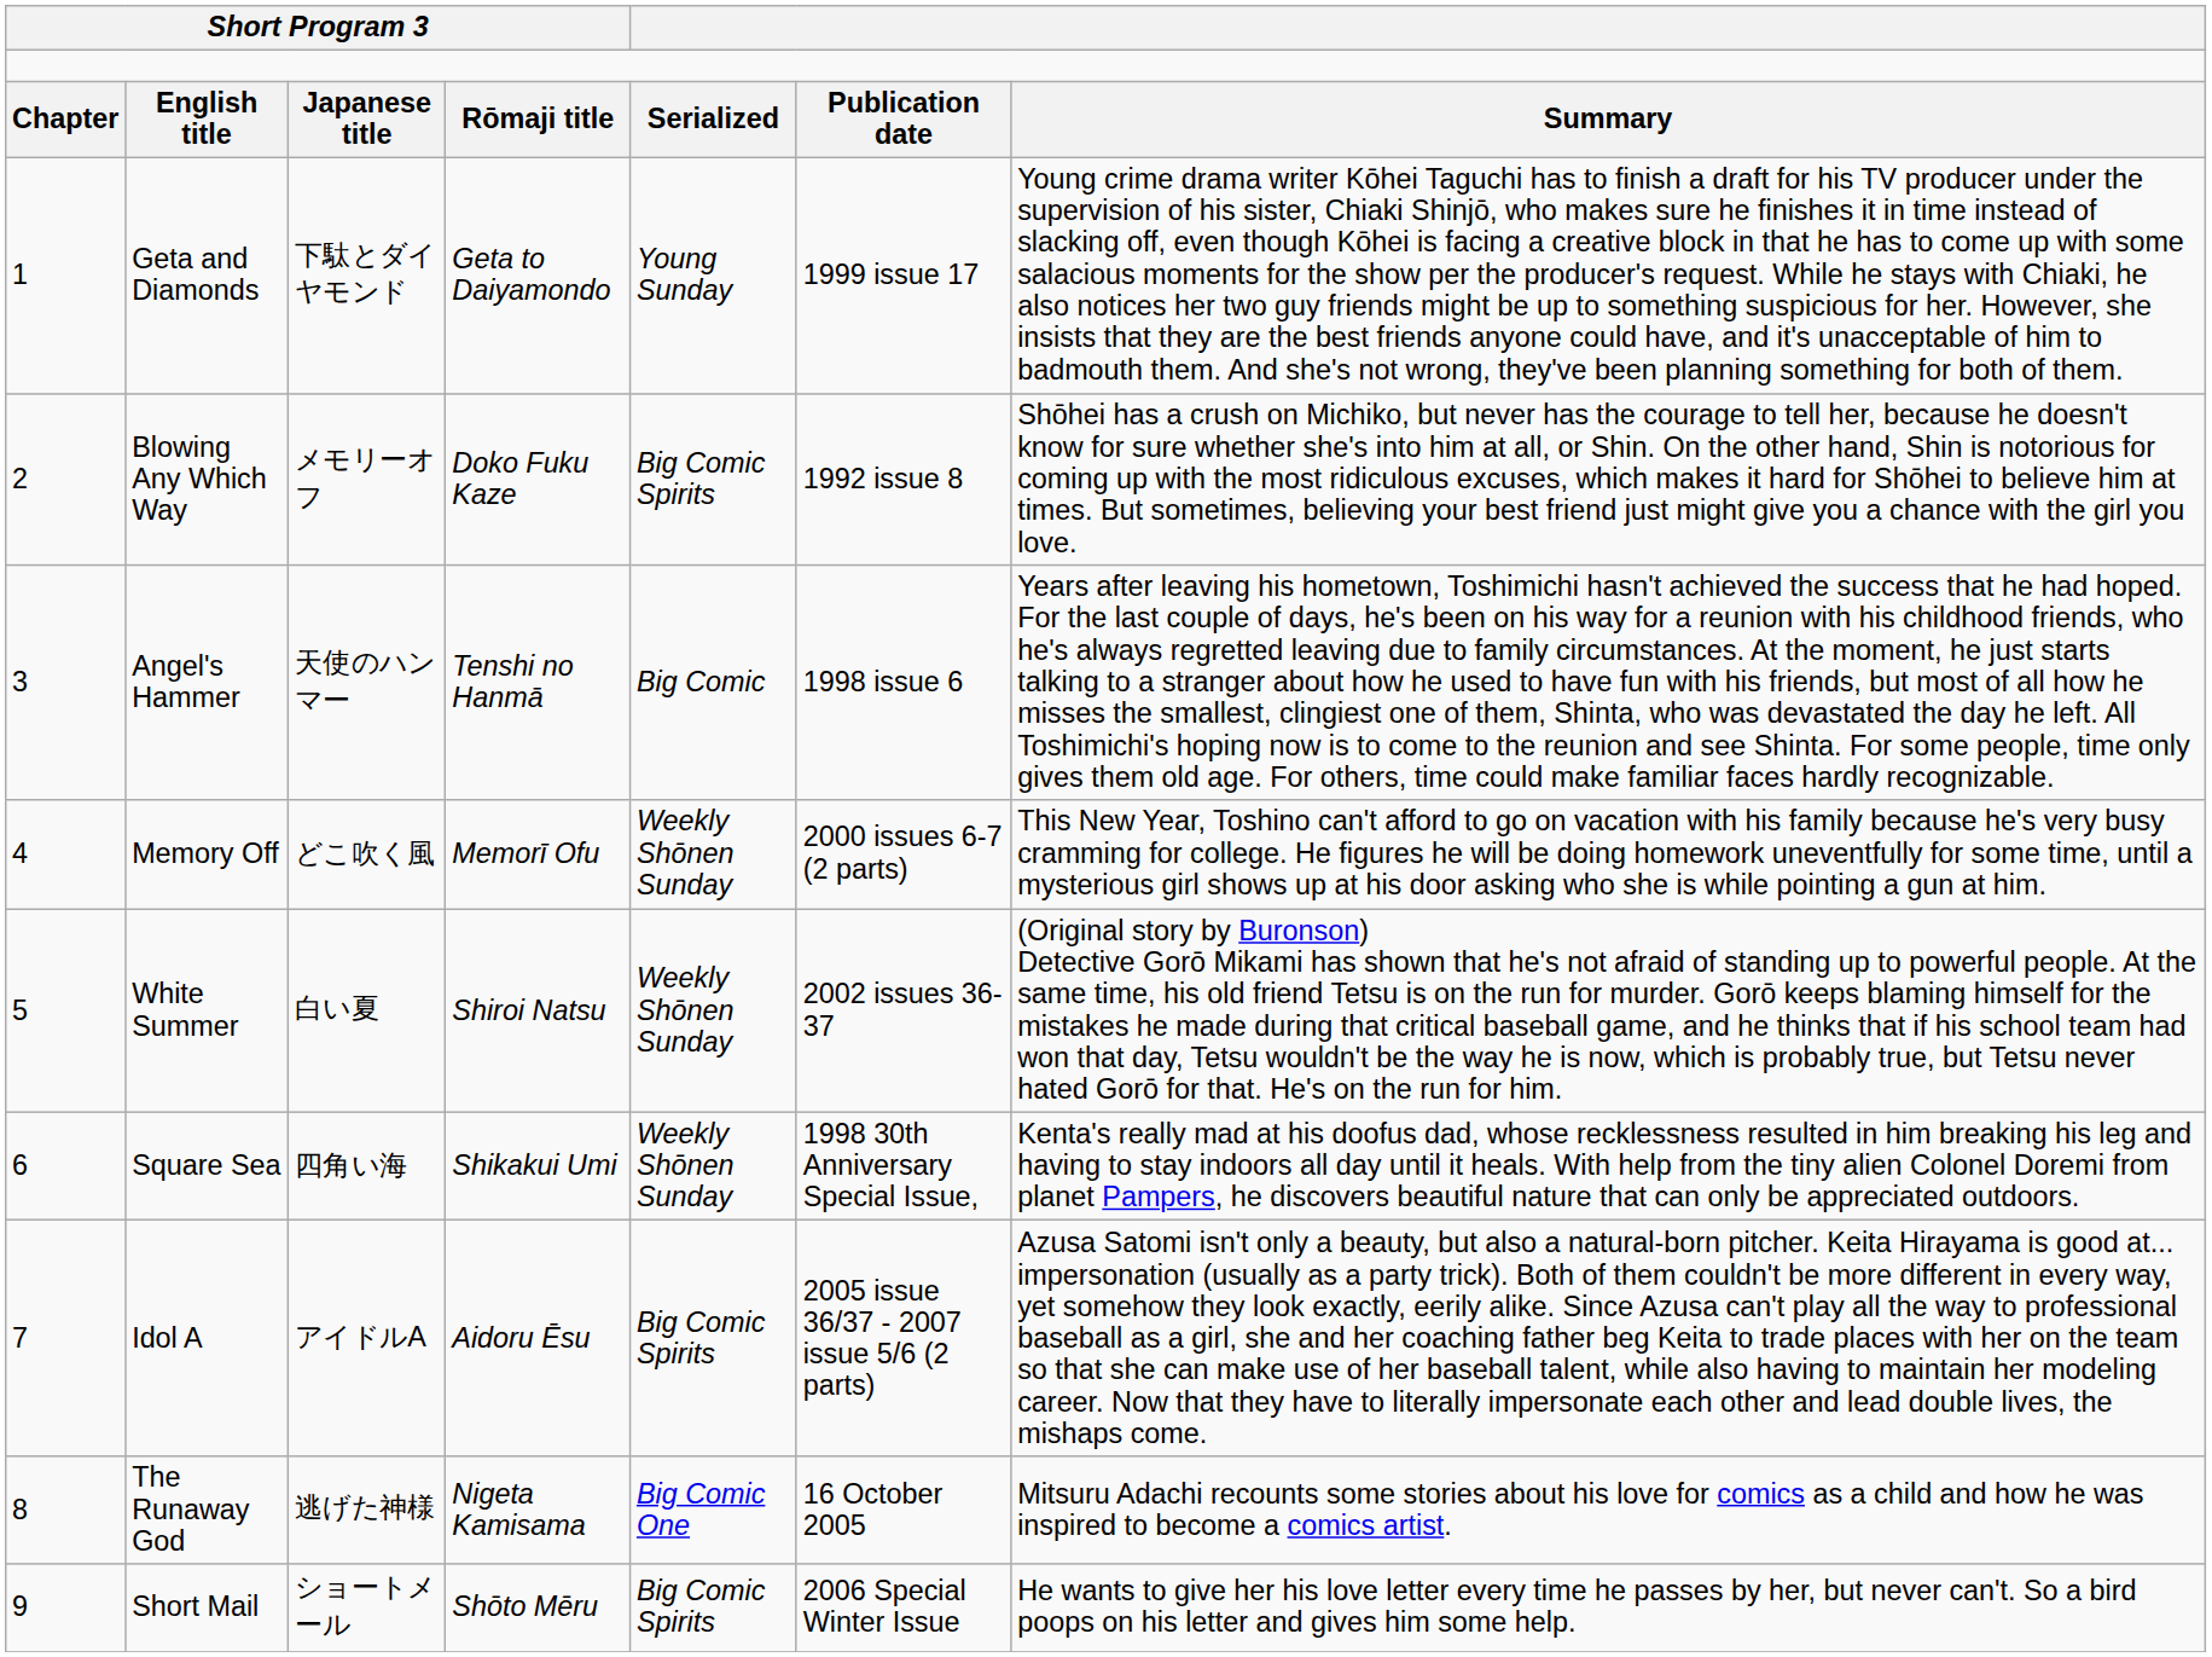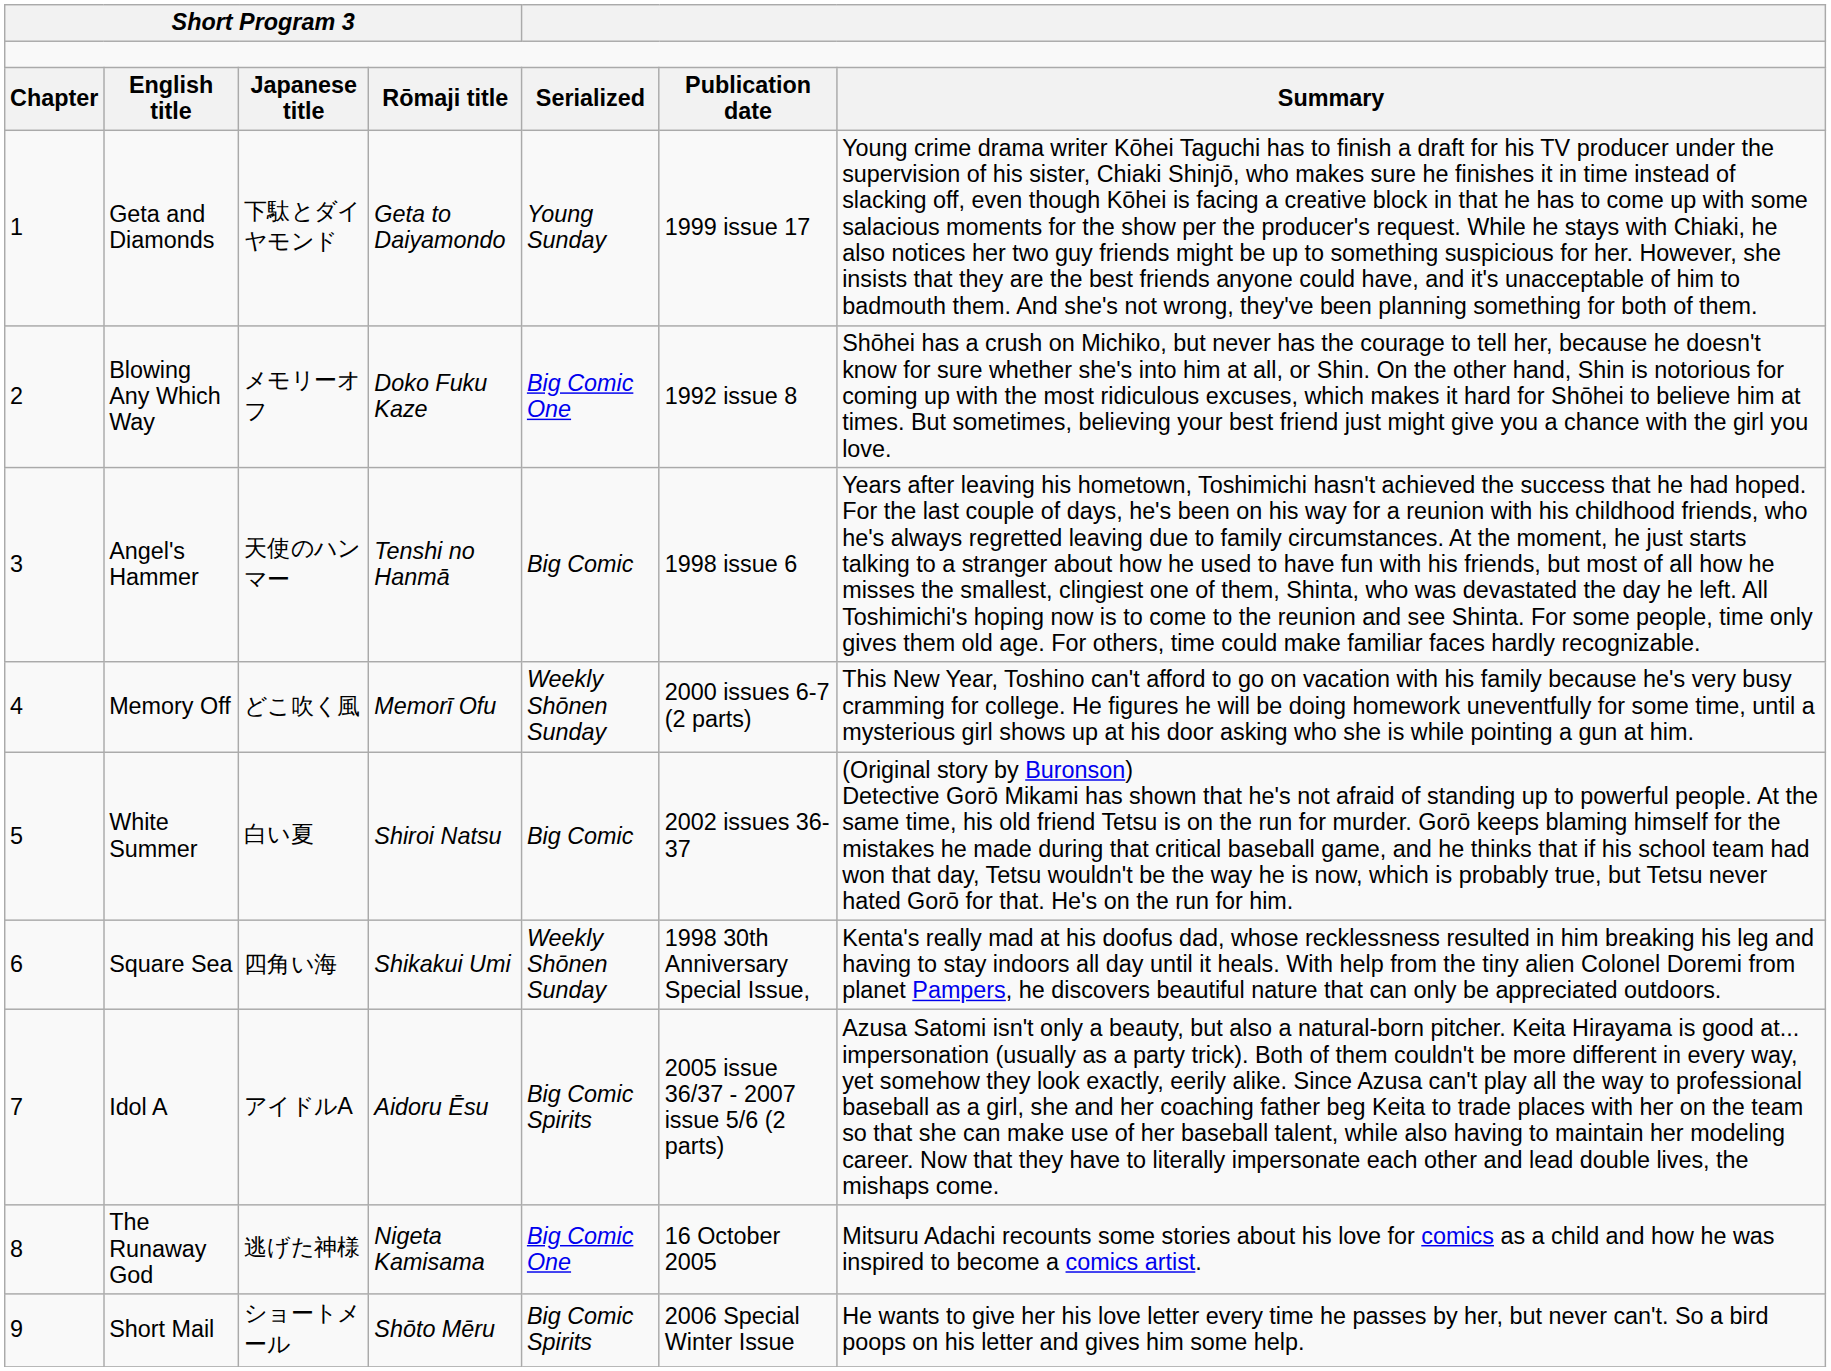 <table class="wikitable">
 <tr>
 <th colspan="4"><strong><em>Short Program 3</em></strong></th>
 <th colspan="3"><small> </small></th>
 </tr>
 <tr>
 <td colspan="7" height="10"></td>
 </tr>
 <tr>
 <th>Chapter</th>
 <th>English title</th>
 <th>Japanese title</th>
 <th>Rōmaji title</th>
 <th>Serialized</th>
 <th>Publication date</th>
 <th>Summary</th>
 </tr>
 <tr>
 <td>1</td>
 <td>Geta and Diamonds</td>
 <td>下駄とダイヤモンド</td>
 <td><em>Geta to Daiyamondo</em></td>
 <td><em>Young Sunday</em></td>
 <td>1999 issue 17</td>
 <td>Young crime drama writer Kōhei Taguchi has to finish a draft for his TV producer under the supervision of his sister, Chiaki Shinjō, who makes sure he finishes it in time instead of slacking off, even though Kōhei is facing a creative block in that he has to come up with some salacious moments for the show per the producer's request. While he stays with Chiaki, he also notices her two guy friends might be up to something suspicious for her. However, she insists that they are the best friends anyone could have, and it's unacceptable of him to badmouth them. And she's not wrong, they've been planning something for both of them.</td>
 </tr>
 <tr>
 <td>2</td>
 <td>Blowing Any Which Way</td>
 <td>メモリーオフ</td>
 <td><em>Doko Fuku Kaze</em></td>
-<td><em>Big Comic Spirits</em></td>
+<td><em><a href='#'>Big Comic One</a></em></td>
 <td>1992 issue 8</td>
 <td>Shōhei has a crush on Michiko, but never has the courage to tell her, because he doesn't know for sure whether she's into him at all, or Shin. On the other hand, Shin is notorious for coming up with the most ridiculous excuses, which makes it hard for Shōhei to believe him at times. But sometimes, believing your best friend just might give you a chance with the girl you love.</td>
 </tr>
 <tr>
 <td>3</td>
 <td>Angel's Hammer</td>
 <td>天使のハンマー</td>
 <td><em>Tenshi no Hanmā</em></td>
 <td><em>Big Comic</em></td>
 <td>1998 issue 6</td>
 <td>Years after leaving his hometown, Toshimichi hasn't achieved the success that he had hoped. For the last couple of days, he's been on his way for a reunion with his childhood friends, who he's always regretted leaving due to family circumstances. At the moment, he just starts talking to a stranger about how he used to have fun with his friends, but most of all how he misses the smallest, clingiest one of them, Shinta, who was devastated the day he left. All Toshimichi's hoping now is to come to the reunion and see Shinta. For some people, time only gives them old age. For others, time could make familiar faces hardly recognizable.</td>
 </tr>
 <tr>
 <td>4</td>
 <td>Memory Off</td>
 <td>どこ吹く風</td>
 <td><em>Memorī Ofu</em></td>
 <td><em>Weekly Shōnen Sunday</em></td>
 <td>2000 issues 6-7 (2 parts)</td>
 <td>This New Year, Toshino can't afford to go on vacation with his family because he's very busy cramming for college. He figures he will be doing homework uneventfully for some time, until a mysterious girl shows up at his door asking who she is while pointing a gun at him.</td>
 </tr>
 <tr>
 <td>5</td>
 <td>White Summer</td>
 <td>白い夏</td>
 <td><em>Shiroi Natsu</em></td>
-<td><em>Weekly Shōnen Sunday</em></td>
+<td><em>Big Comic</em></td>
 <td>2002 issues 36-37</td>
 <td>(Original story by <a href='#'>Buronson</a>)<br>Detective Gorō Mikami has shown that he's not afraid of standing up to powerful people. At the same time, his old friend Tetsu is on the run for murder. Gorō keeps blaming himself for the mistakes he made during that critical baseball game, and he thinks that if his school team had won that day, Tetsu wouldn't be the way he is now, which is probably true, but Tetsu never hated Gorō for that. He's on the run for him.</td>
 </tr>
 <tr>
 <td>6</td>
 <td>Square Sea</td>
 <td>四角い海</td>
 <td><em>Shikakui Umi</em></td>
 <td><em>Weekly Shōnen Sunday</em></td>
 <td>1998 30th Anniversary Special Issue,</td>
 <td>Kenta's really mad at his doofus dad, whose recklessness resulted in him breaking his leg and having to stay indoors all day until it heals. With help from the tiny alien Colonel Doremi from planet <a href='#'>Pampers</a>, he discovers beautiful nature that can only be appreciated outdoors.</td>
 </tr>
 <tr>
 <td>7</td>
 <td>Idol A</td>
 <td>アイドルA</td>
 <td><em>Aidoru Ēsu</em></td>
 <td><em>Big Comic Spirits</em></td>
 <td>2005 issue 36/37 - 2007 issue 5/6 (2 parts)</td>
 <td>Azusa Satomi isn't only a beauty, but also a natural-born pitcher. Keita Hirayama is good at... impersonation (usually as a party trick). Both of them couldn't be more different in every way, yet somehow they look exactly, eerily alike. Since Azusa can't play all the way to professional baseball as a girl, she and her coaching father beg Keita to trade places with her on the team so that she can make use of her baseball talent, while also having to maintain her modeling career. Now that they have to literally impersonate each other and lead double lives, the mishaps come.</td>
 </tr>
 <tr>
 <td>8</td>
 <td>The Runaway God</td>
 <td>逃げた神様</td>
 <td><em>Nigeta Kamisama</em></td>
 <td><em><a href='#'>Big Comic One</a></em></td>
 <td>16 October 2005</td>
 <td>Mitsuru Adachi recounts some stories about his love for <a href='#'>comics</a> as a child and how he was inspired to become a <a href='#'>comics artist</a>.</td>
 </tr>
 <tr>
 <td>9</td>
 <td>Short Mail</td>
 <td>ショートメール</td>
 <td><em>Shōto Mēru</em></td>
 <td><em>Big Comic Spirits</em></td>
 <td>2006 Special Winter Issue</td>
 <td>He wants to give her his love letter every time he passes by her, but never can't. So a bird poops on his letter and gives him some help.</td>
 </tr>
 </table>
